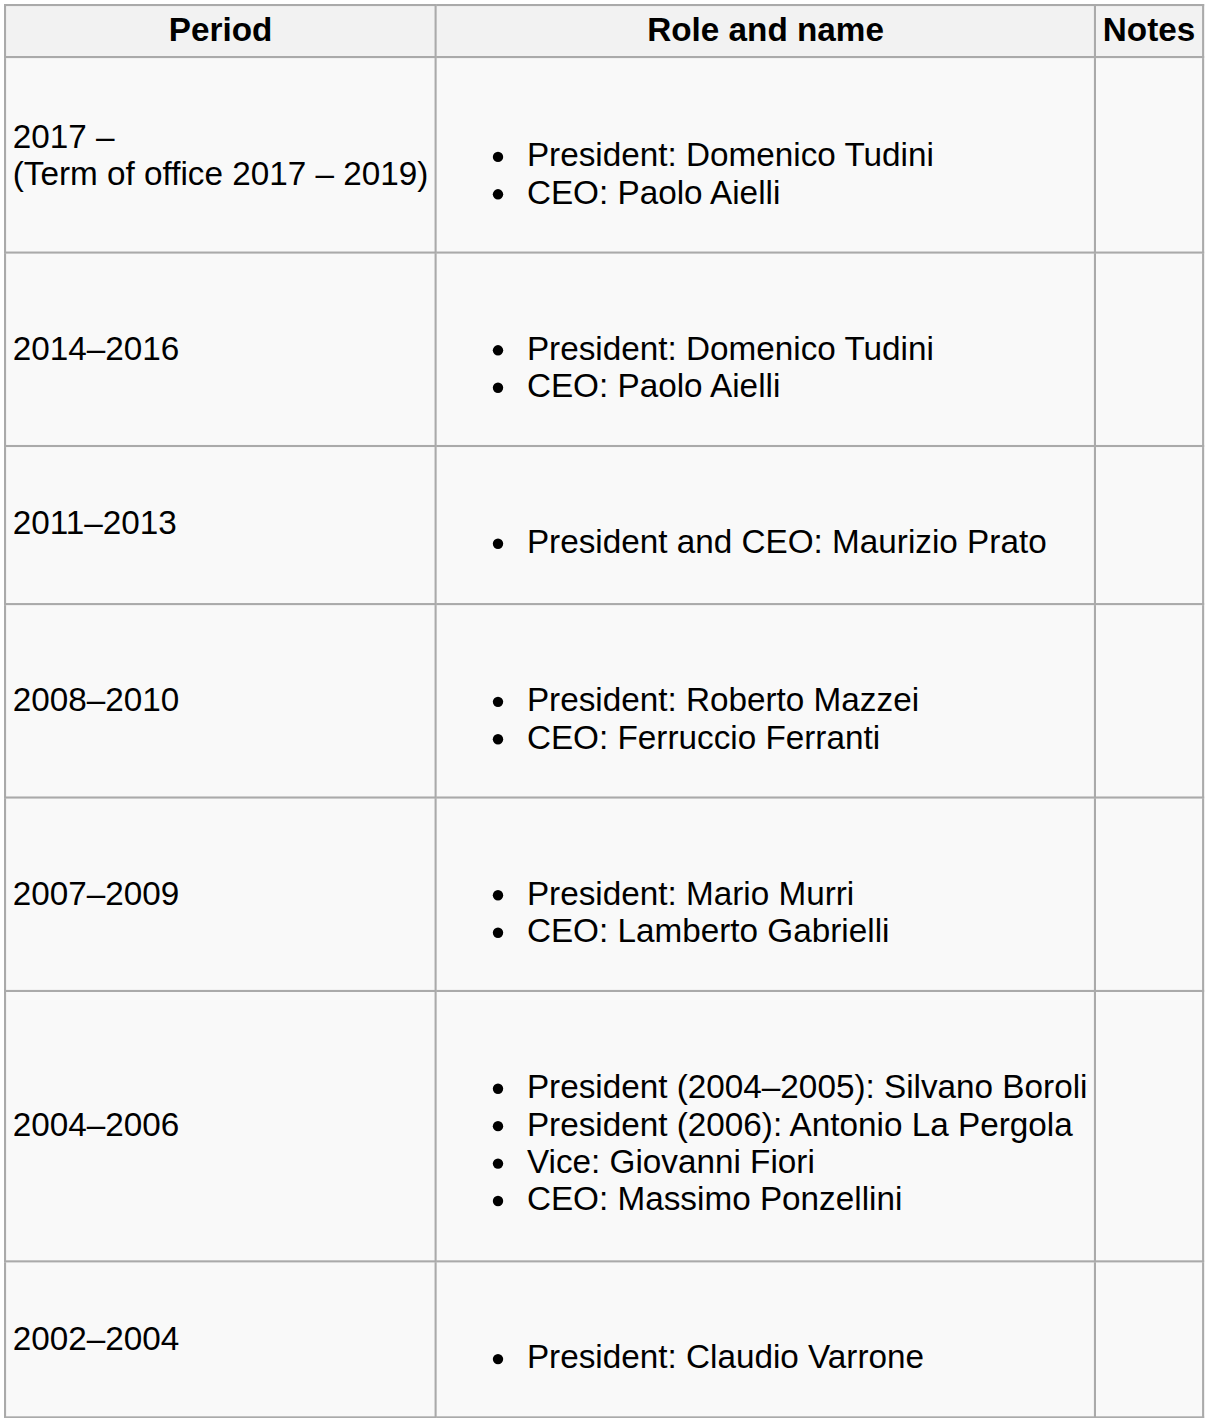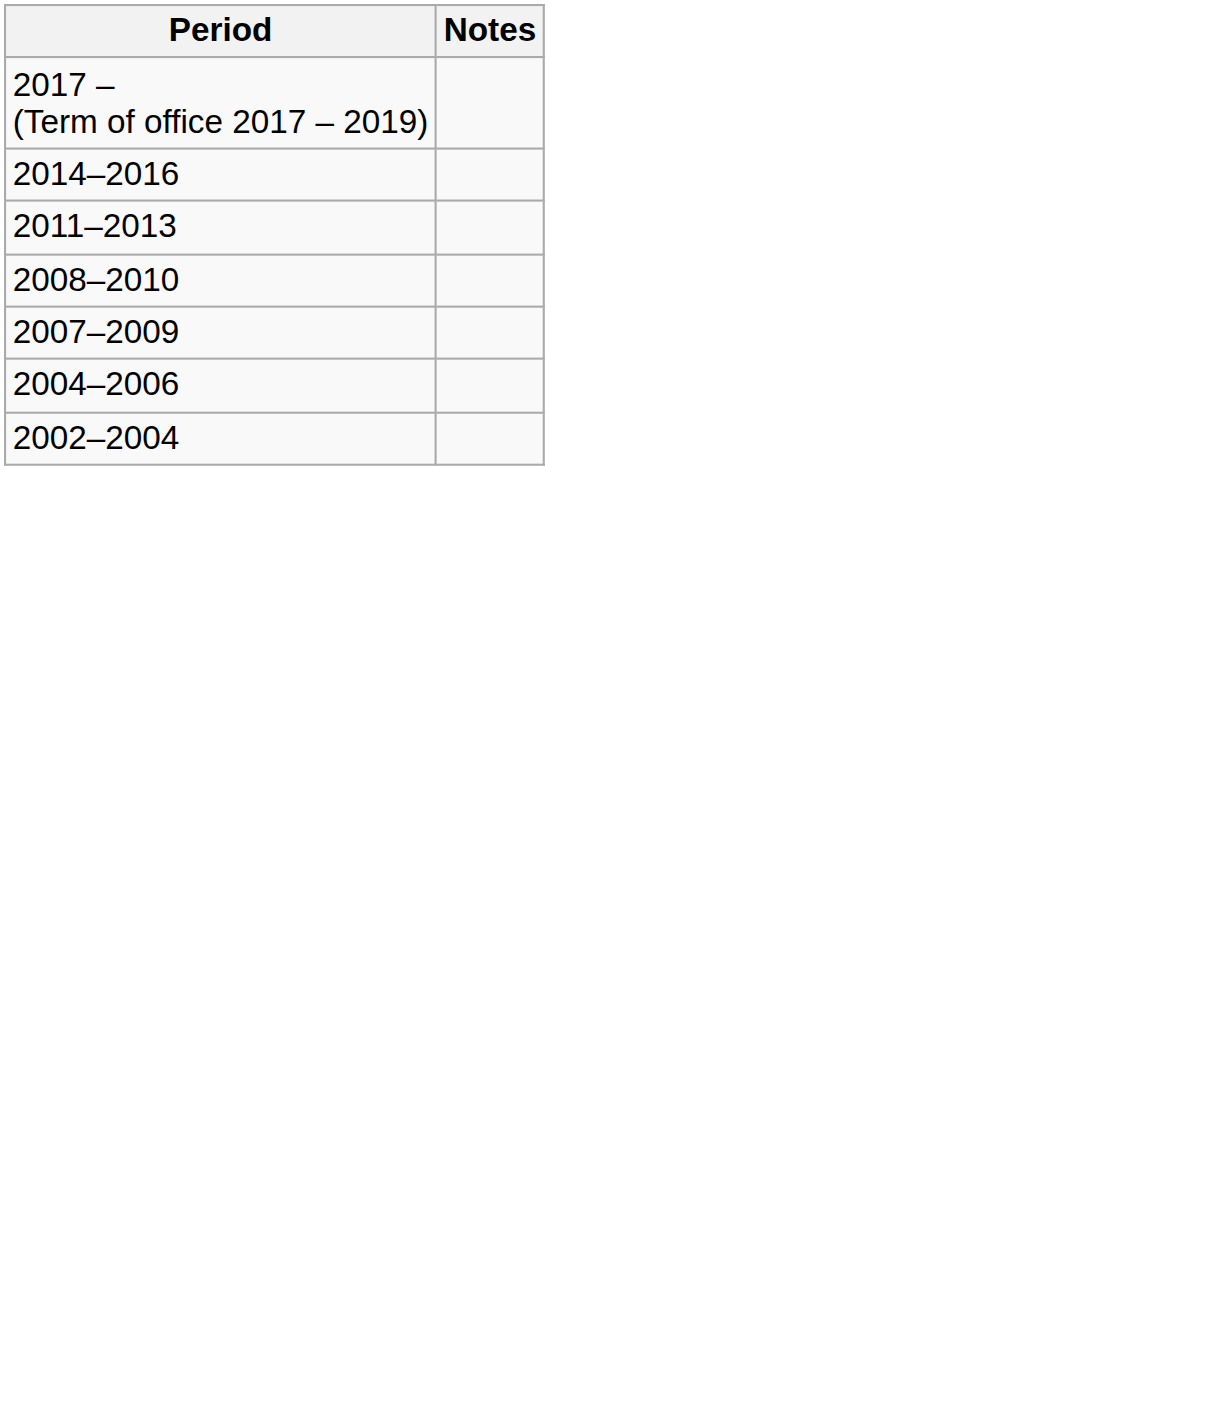 <table class="wikitable">
 <tr>
 <th><strong>Period</strong></th>
-<th align="center"><strong>Role and name</strong></th>
 <th align="left"><strong>Notes</strong></th>
 </tr>
 <tr>
 <td>2017 – <br>(Term of office 2017 – 2019)</td>
-<td><br><ul><li>President: Domenico Tudini</li><li>CEO: Paolo Aielli</li></ul></td>
 <td></td>
 </tr>
 <tr>
 <td>2014–2016</td>
-<td><br><ul><li>President: Domenico Tudini</li><li>CEO: Paolo Aielli</li></ul></td>
 <td></td>
 </tr>
 <tr>
 <td>2011–2013</td>
-<td><br><ul><li>President and CEO: Maurizio Prato</li></ul></td>
 <td></td>
 </tr>
 <tr>
 <td>2008–2010</td>
-<td><br><ul><li>President: Roberto Mazzei</li><li>CEO: Ferruccio Ferranti</li></ul></td>
 <td></td>
 </tr>
 <tr>
 <td>2007–2009</td>
-<td><br><ul><li>President: Mario Murri</li><li>CEO: Lamberto Gabrielli</li></ul></td>
 <td></td>
 </tr>
 <tr>
 <td>2004–2006</td>
-<td><br><ul><li>President (2004–2005): Silvano Boroli</li><li>President (2006): Antonio La Pergola</li><li>Vice: Giovanni Fiori</li><li>CEO: Massimo Ponzellini</li></ul></td>
 <td></td>
 </tr>
 <tr>
 <td>2002–2004</td>
-<td><br><ul><li>President: Claudio Varrone</li></ul></td>
 <td></td>
 </tr>
 </table>
